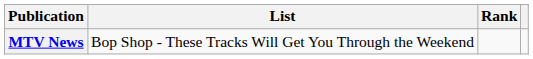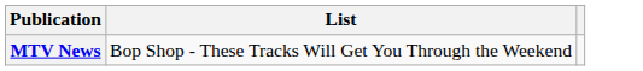 <table class="wikitable plainrowheaders sortable" style="text-align:center;">
 <tr>
 <th>Publication</th>
 <th>List</th>
-<th>Rank</th>
 <th class=unsortable></th>
 </tr>
 <tr>
 <th scope="row"><a href='#'>MTV News</a></th>
 <td>Bop Shop - These Tracks Will Get You Through the Weekend</td>
 <td></td>
-<td></td>
 </tr>
 </table>
